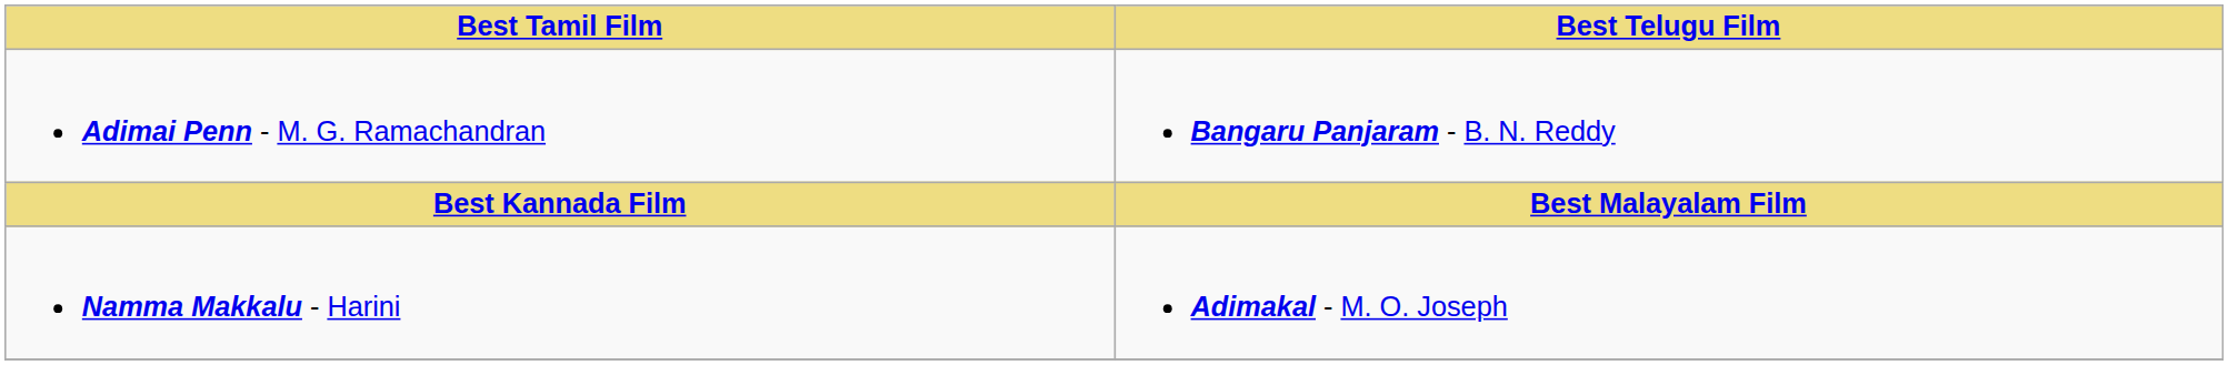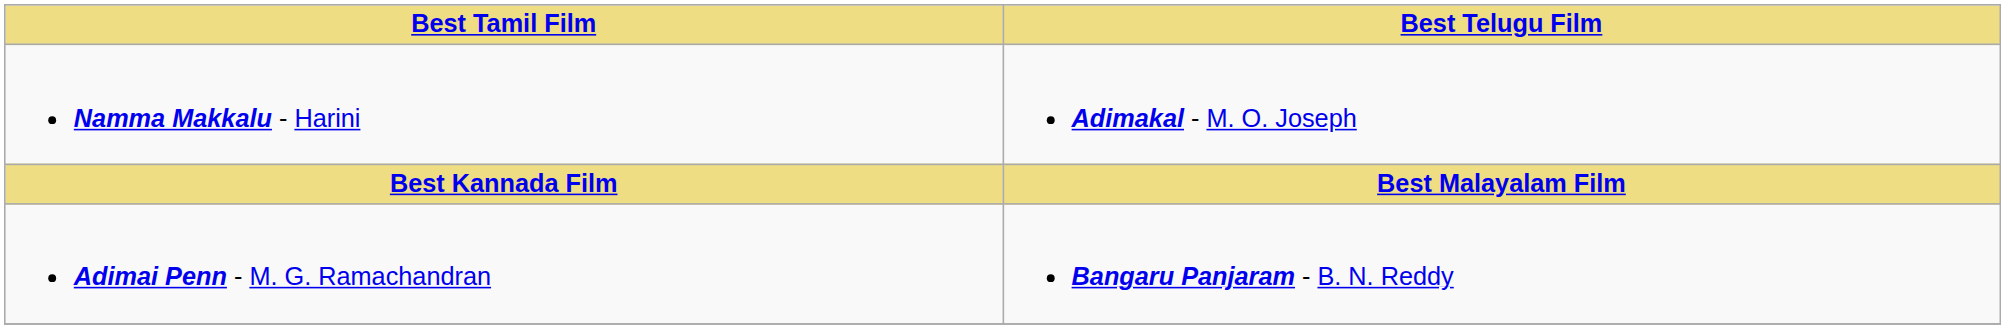 <table class="wikitable" width=100% |>
 <tr>
 <th !  style="background:#eedd82; text-align:center; width:50%;"><a href='#'>Best Tamil Film</a></th>
 <th !  style="background:#eedd82; text-align:center; width:50%;"><a href='#'>Best Telugu Film</a></th>
 </tr>
 <tr>
-<td valign="top"><br><ul><li><strong><em><a href='#'>Adimai Penn</a></em></strong> - <a href='#'>M. G. Ramachandran</a></li></ul></td>
-<td valign="top"><br><ul><li><strong><em><a href='#'>Bangaru Panjaram</a></em></strong> - <a href='#'>B. N. Reddy</a></li></ul></td>
+<td valign="top"><br><ul><li><strong><em><a href='#'>Namma Makkalu</a></em></strong> - <a href='#'>Harini</a></li></ul></td>
+<td valign="top"><br><ul><li><strong><em><a href='#'>Adimakal</a></em></strong> - <a href='#'>M. O. Joseph</a></li></ul></td>
 </tr>
 <tr>
 <th !  style="background:#eedd82; text-align:center; width:50%;"><a href='#'>Best Kannada Film</a></th>
 <th !  style="background:#eedd82; text-align:center; width:50%;"><a href='#'>Best Malayalam Film</a></th>
 </tr>
 <tr>
-<td valign="top"><br><ul><li><strong><em><a href='#'>Namma Makkalu</a></em></strong> - <a href='#'>Harini</a></li></ul></td>
-<td valign="top"><br><ul><li><strong><em><a href='#'>Adimakal</a></em></strong> - <a href='#'>M. O. Joseph</a></li></ul></td>
+<td valign="top"><br><ul><li><strong><em><a href='#'>Adimai Penn</a></em></strong> - <a href='#'>M. G. Ramachandran</a></li></ul></td>
+<td valign="top"><br><ul><li><strong><em><a href='#'>Bangaru Panjaram</a></em></strong> - <a href='#'>B. N. Reddy</a></li></ul></td>
 </tr>
 <tr>
 </tr>
 </table>
